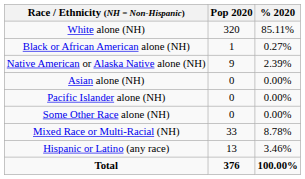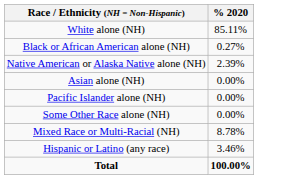 <table class="wikitable" style="text-align:center;">
 <tr>
 <th>Race / Ethnicity <small>(<em>NH = Non-Hispanic</em>)</small></th>
-<th>Pop 2020</th>
 <th>% 2020</th>
 </tr>
 <tr>
 <td><a href='#'>White</a> alone (NH)</td>
-<td>320</td>
 <td>85.11%</td>
 </tr>
 <tr>
 <td><a href='#'>Black or African American</a> alone (NH)</td>
-<td>1</td>
 <td>0.27%</td>
 </tr>
 <tr>
 <td><a href='#'>Native American</a> or <a href='#'>Alaska Native</a> alone (NH)</td>
-<td>9</td>
 <td>2.39%</td>
 </tr>
 <tr>
 <td><a href='#'>Asian</a> alone (NH)</td>
-<td>0</td>
 <td>0.00%</td>
 </tr>
 <tr>
 <td><a href='#'>Pacific Islander</a> alone (NH)</td>
-<td>0</td>
 <td>0.00%</td>
 </tr>
 <tr>
 <td><a href='#'>Some Other Race</a> alone (NH)</td>
-<td>0</td>
 <td>0.00%</td>
 </tr>
 <tr>
 <td><a href='#'>Mixed Race or Multi-Racial</a> (NH)</td>
-<td>33</td>
 <td>8.78%</td>
 </tr>
 <tr>
 <td><a href='#'>Hispanic or Latino</a> (any race)</td>
-<td>13</td>
 <td>3.46%</td>
 </tr>
 <tr>
 <td><strong>Total</strong></td>
-<td><strong>376</strong></td>
 <td><strong>100.00%</strong></td>
 </tr>
 </table>
